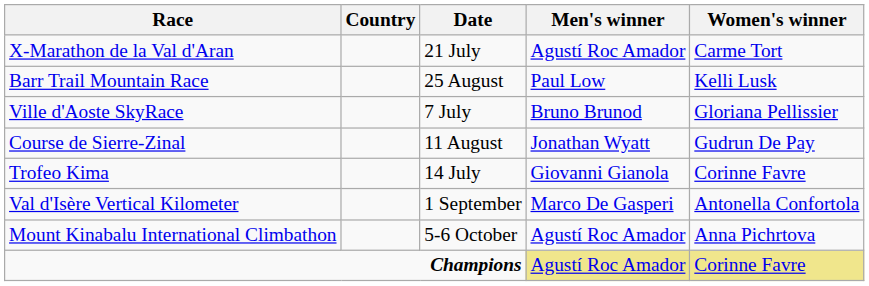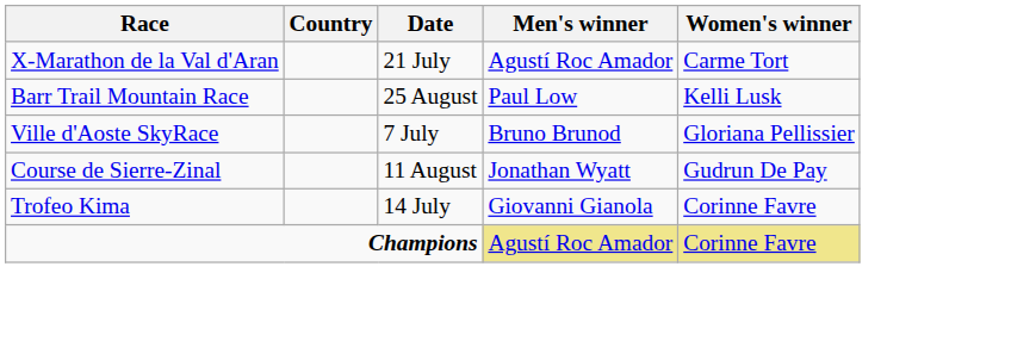 <table class="wikitable" width= style="font-size:90%; text-align:center;">
 <tr>
 <th>Race</th>
 <th>Country</th>
 <th>Date</th>
 <th>Men's winner</th>
 <th>Women's winner</th>
 </tr>
 <tr>
 <td><a href='#'>X-Marathon de la Val d'Aran</a></td>
 <td></td>
 <td>21 July</td>
 <td> <a href='#'>Agustí Roc Amador</a></td>
 <td> <a href='#'>Carme Tort</a></td>
 </tr>
 <tr>
 <td><a href='#'>Barr Trail Mountain Race</a></td>
 <td></td>
 <td>25 August</td>
 <td> <a href='#'>Paul Low</a></td>
 <td> <a href='#'>Kelli Lusk</a></td>
 </tr>
 <tr>
 <td><a href='#'>Ville d'Aoste SkyRace</a></td>
 <td></td>
 <td>7 July</td>
 <td> <a href='#'>Bruno Brunod</a></td>
 <td> <a href='#'>Gloriana Pellissier</a></td>
 </tr>
 <tr>
 <td><a href='#'>Course de Sierre-Zinal</a></td>
 <td></td>
 <td>11 August</td>
 <td> <a href='#'>Jonathan Wyatt</a></td>
 <td> <a href='#'>Gudrun De Pay</a></td>
 </tr>
 <tr>
 <td><a href='#'>Trofeo Kima</a></td>
 <td></td>
 <td>14 July</td>
 <td> <a href='#'>Giovanni Gianola</a></td>
 <td> <a href='#'>Corinne Favre</a></td>
 </tr>
 <tr>
-<td><a href='#'>Val d'Isère Vertical Kilometer</a></td>
-<td></td>
-<td>1 September</td>
-<td> <a href='#'>Marco De Gasperi</a></td>
-<td> <a href='#'>Antonella Confortola</a></td>
-</tr>
-<tr>
-<td><a href='#'>Mount Kinabalu International Climbathon</a></td>
-<td></td>
-<td>5-6 October</td>
-<td> <a href='#'>Agustí Roc Amador</a></td>
-<td> <a href='#'>Anna Pichrtova</a></td>
-</tr>
-<tr>
 <td colspan=3 align=right><strong><em>Champions</em></strong></td>
 <td bgcolor=Khaki> <a href='#'>Agustí Roc Amador</a></td>
 <td bgcolor=Khaki> <a href='#'>Corinne Favre</a></td>
 </tr>
 </table>
